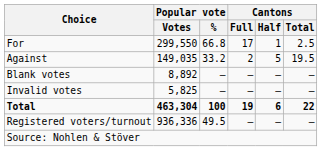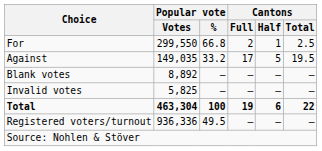 <table class=wikitable style=text-align:right>
 <tr>
 <th rowspan=2>Choice</th>
 <th colspan=2>Popular vote</th>
 <th colspan=3>Cantons</th>
 </tr>
 <tr>
 <th>Votes</th>
 <th>%</th>
 <th>Full</th>
 <th>Half</th>
 <th>Total</th>
 </tr>
 <tr>
 <td align=left>For</td>
 <td>299,550</td>
 <td>66.8</td>
-<td>17</td>
+<td>2</td>
 <td>1</td>
 <td>2.5</td>
 </tr>
 <tr>
 <td align=left>Against</td>
 <td>149,035</td>
 <td>33.2</td>
-<td>2</td>
+<td>17</td>
 <td>5</td>
 <td>19.5</td>
 </tr>
 <tr>
 <td align=left>Blank votes</td>
 <td>8,892</td>
 <td>–</td>
 <td>–</td>
 <td>–</td>
 <td>–</td>
 </tr>
 <tr>
 <td align=left>Invalid votes</td>
 <td>5,825</td>
 <td>–</td>
 <td>–</td>
 <td>–</td>
 <td>–</td>
 </tr>
 <tr>
 <td align=left><strong>Total</strong></td>
 <td><strong>463,304</strong></td>
 <td><strong>100</strong></td>
 <td><strong>19</strong></td>
 <td><strong>6</strong></td>
 <td><strong>22</strong></td>
 </tr>
 <tr>
 <td align=left>Registered voters/turnout</td>
 <td>936,336</td>
 <td>49.5</td>
 <td>–</td>
 <td>–</td>
 <td>–</td>
 </tr>
 <tr>
 <td align=left colspan=6>Source: Nohlen & Stöver</td>
 </tr>
 </table>
